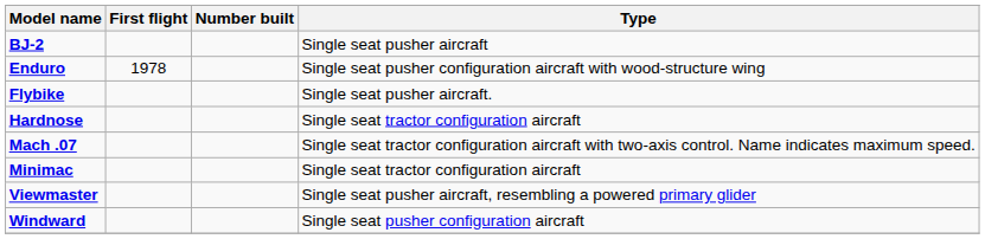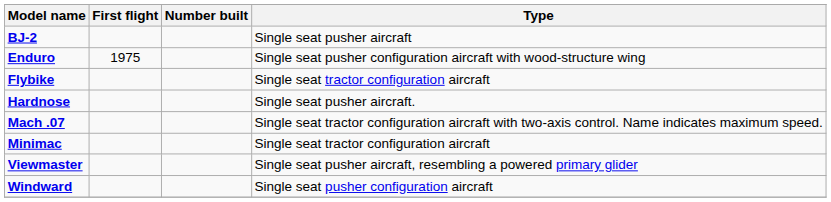 <table class="wikitable" align=center style="font-size:90%;">
 <tr>
 </tr>
 <tr style="background:#efefef;">
 <th>Model name</th>
 <th>First flight</th>
 <th>Number built</th>
 <th>Type</th>
 </tr>
 <tr>
 <td align=left><strong><a href='#'>BJ-2</a></strong></td>
 <td align=center></td>
 <td align=center></td>
 <td align=left>Single seat pusher aircraft</td>
 </tr>
 <tr>
 <td align=left><strong><a href='#'>Enduro</a></strong></td>
-<td align=center>1978</td>
+<td align=center>1975</td>
 <td align=center></td>
 <td align=left>Single seat pusher configuration aircraft with wood-structure wing</td>
 </tr>
 <tr>
 <td align=left><strong><a href='#'>Flybike</a></strong></td>
 <td align=center></td>
 <td align=center></td>
-<td align=left>Single seat pusher aircraft.</td>
+<td align=left>Single seat <a href='#'>tractor configuration</a> aircraft</td>
 </tr>
 <tr>
 <td align=left><strong><a href='#'>Hardnose</a></strong></td>
 <td align=center></td>
 <td align=center></td>
-<td align=left>Single seat <a href='#'>tractor configuration</a> aircraft</td>
+<td align=left>Single seat pusher aircraft.</td>
 </tr>
 <tr>
 <td align=left><strong><a href='#'>Mach .07</a></strong></td>
 <td align=center></td>
 <td align=center></td>
 <td align=left>Single seat tractor configuration aircraft with two-axis control. Name indicates maximum speed.</td>
 </tr>
 <tr>
 <td align=left><strong><a href='#'>Minimac</a></strong></td>
 <td align=center></td>
 <td align=center></td>
 <td align=left>Single seat tractor configuration aircraft</td>
 </tr>
 <tr>
 <td align=left><strong><a href='#'>Viewmaster</a></strong></td>
 <td align=center></td>
 <td align=center></td>
 <td align=left>Single seat pusher aircraft, resembling a powered <a href='#'>primary glider</a></td>
 </tr>
 <tr>
 <td align=left><strong><a href='#'>Windward</a></strong></td>
 <td align=center></td>
 <td align=center></td>
 <td align=left>Single seat <a href='#'>pusher configuration</a> aircraft</td>
 </tr>
 <tr>
 </tr>
 </table>
